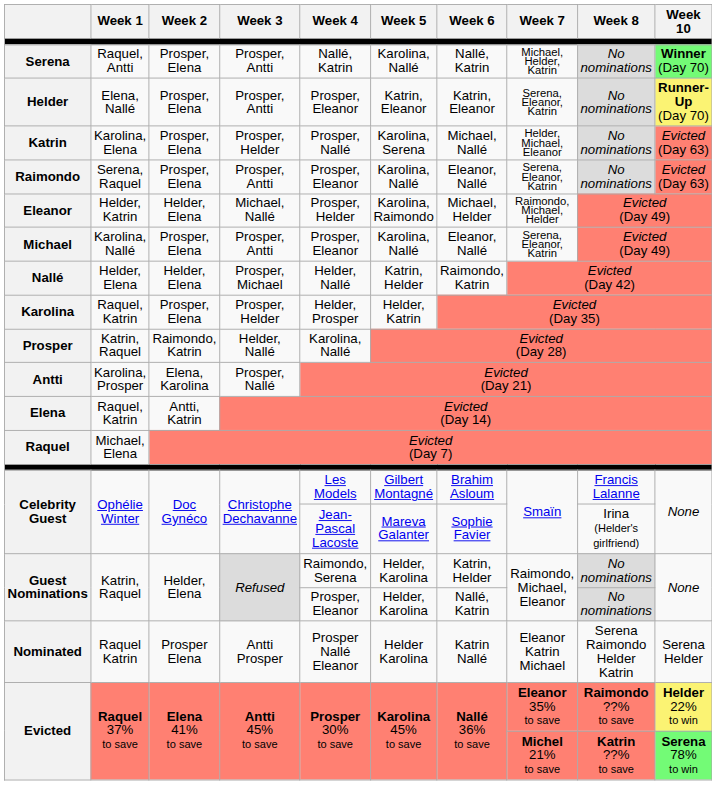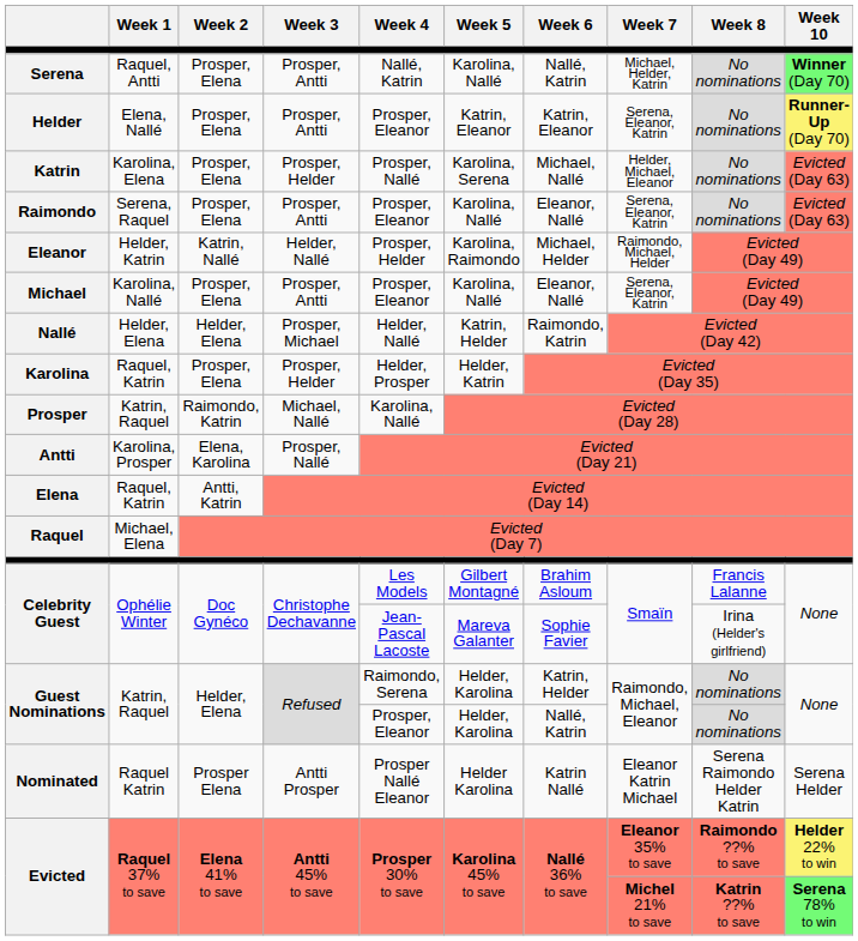 <table class="wikitable" style="text-align:center; font-size:90%; width:100%; line-height:15px;">
 <tr>
 <th style="width: 10%;"></th>
 <th style="width: 10%;">Week 1</th>
 <th style="width: 10%;">Week 2</th>
 <th style="width: 10%;">Week 3</th>
 <th style="width: 10%;">Week 4</th>
 <th style="width: 10%;">Week 5</th>
 <th style="width: 10%;">Week 6</th>
 <th style="width: 10%;">Week 7</th>
 <th style="width: 10%;">Week 8</th>
 <th colspan="2" style="width: 10%;">Week 10</th>
 </tr>
 <tr>
 <th style="background:#000000;" colspan="13"></th>
 </tr>
 <tr>
 <th>Serena</th>
 <td>Raquel,<br>Antti</td>
 <td>Prosper,<br>Elena</td>
 <td>Prosper,<br>Antti</td>
 <td>Nallé,<br>Katrin</td>
 <td>Karolina,<br>Nallé</td>
 <td>Nallé,<br>Katrin</td>
 <td style="line-height:10px; font-size:85%;">Michael,<br>Helder,<br>Katrin</td>
 <td style="background:#DCDCDC; text-align:center;"><em>No<br>nominations</em></td>
 <td style="background:#73FB76;" colspan="2"><strong>Winner</strong><br>(Day 70)</td>
 </tr>
 <tr>
 <th>Helder</th>
 <td>Elena,<br>Nallé</td>
 <td>Prosper,<br>Elena</td>
 <td>Prosper,<br>Antti</td>
 <td>Prosper,<br>Eleanor</td>
 <td>Katrin,<br>Eleanor</td>
 <td>Katrin,<br>Eleanor</td>
 <td style="line-height:10px; font-size:85%;">Serena,<br>Eleanor,<br>Katrin</td>
 <td style="background:#DCDCDC; text-align:center;"><em>No<br>nominations</em></td>
 <td style="background:#FBF373;" colspan="2"><strong>Runner-Up</strong><br>(Day 70)</td>
 </tr>
 <tr>
 <th>Katrin</th>
 <td>Karolina,<br>Elena</td>
 <td>Prosper,<br>Elena</td>
 <td>Prosper,<br>Helder</td>
 <td>Prosper,<br>Nallé</td>
 <td>Karolina,<br>Serena</td>
 <td>Michael,<br>Nallé</td>
 <td style="line-height:10px; font-size:85%;">Helder,<br>Michael,<br>Eleanor</td>
 <td style="background:#DCDCDC; text-align:center;"><em>No<br>nominations</em></td>
 <td style="background:#FF8072"  colspan="2"><em>Evicted</em><br>(Day 63)</td>
 </tr>
 <tr>
 <th>Raimondo</th>
 <td>Serena,<br>Raquel</td>
 <td>Prosper,<br>Elena</td>
 <td>Prosper,<br>Antti</td>
 <td>Prosper,<br>Eleanor</td>
 <td>Karolina,<br>Nallé</td>
 <td>Eleanor,<br>Nallé</td>
 <td style="line-height:10px; font-size:85%;">Serena,<br>Eleanor,<br>Katrin</td>
 <td style="background:#DCDCDC; text-align:center;"><em>No<br>nominations</em></td>
 <td style="background:#FF8072"  colspan="2"><em>Evicted</em><br>(Day 63)</td>
 </tr>
 <tr>
 <th>Eleanor</th>
 <td>Helder,<br>Katrin</td>
-<td>Helder,<br>Elena</td>
-<td>Michael,<br>Nallé</td>
+<td>Katrin,<br>Nallé</td>
+<td>Helder,<br>Nallé</td>
 <td>Prosper,<br>Helder</td>
 <td>Karolina,<br>Raimondo</td>
 <td>Michael,<br>Helder</td>
 <td style="line-height:10px; font-size:85%;">Raimondo,<br>Michael,<br>Helder</td>
 <td style="background:#FF8072"  colspan="4"><em>Evicted</em><br>(Day 49)</td>
 </tr>
 <tr>
 <th>Michael</th>
 <td>Karolina,<br>Nallé</td>
 <td>Prosper,<br>Elena</td>
 <td>Prosper,<br>Antti</td>
 <td>Prosper,<br>Eleanor</td>
 <td>Karolina,<br>Nallé</td>
 <td>Eleanor,<br>Nallé</td>
 <td style="line-height:10px; font-size:85%;">Serena,<br>Eleanor,<br>Katrin</td>
 <td style="background:#FF8072"  colspan="4"><em>Evicted</em><br>(Day 49)</td>
 </tr>
 <tr>
 <th>Nallé</th>
 <td>Helder,<br>Elena</td>
 <td>Helder,<br>Elena</td>
 <td>Prosper,<br>Michael</td>
 <td>Helder,<br>Nallé</td>
 <td>Katrin,<br>Helder</td>
 <td>Raimondo,<br>Katrin</td>
 <td style="background:#FF8072"  colspan="5"><em>Evicted</em><br>(Day 42)</td>
 </tr>
 <tr>
 <th>Karolina</th>
 <td>Raquel,<br>Katrin</td>
 <td>Prosper,<br>Elena</td>
 <td>Prosper,<br>Helder</td>
 <td>Helder,<br>Prosper</td>
 <td>Helder,<br>Katrin</td>
 <td style="background:#FF8072"  colspan="6"><em>Evicted</em><br>(Day 35)</td>
 </tr>
 <tr>
 <th>Prosper</th>
 <td>Katrin,<br>Raquel</td>
 <td>Raimondo,<br>Katrin</td>
-<td>Helder,<br>Nallé</td>
+<td>Michael,<br>Nallé</td>
 <td>Karolina,<br>Nallé</td>
 <td style="background:#FF8072"  colspan="7"><em>Evicted</em><br>(Day 28)</td>
 </tr>
 <tr>
 <th>Antti</th>
 <td>Karolina,<br>Prosper</td>
 <td>Elena,<br>Karolina</td>
 <td>Prosper,<br>Nallé</td>
 <td style="background:#FF8072"  colspan="8"><em>Evicted</em><br>(Day 21)</td>
 </tr>
 <tr>
 <th>Elena</th>
 <td>Raquel,<br>Katrin</td>
 <td>Antti,<br>Katrin</td>
 <td style="background:#FF8072"  colspan="9"><em>Evicted</em><br>(Day 14)</td>
 </tr>
 <tr>
 <th>Raquel</th>
 <td>Michael,<br>Elena</td>
 <td style="background:#FF8072"  colspan="10"><em>Evicted</em><br>(Day 7)</td>
 </tr>
 <tr>
 <th style="background:#000000;" colspan="13"></th>
 </tr>
 <tr>
 <th rowspan="2">Celebrity Guest</th>
 <td rowspan="2"><a href='#'>Ophélie Winter</a></td>
 <td rowspan="2"><a href='#'>Doc Gynéco</a></td>
 <td rowspan="2"><a href='#'>Christophe Dechavanne</a></td>
 <td rowspan="1"><a href='#'>Les Models</a></td>
 <td rowspan="1"><a href='#'>Gilbert Montagné</a></td>
 <td rowspan="1"><a href='#'>Brahim Asloum</a></td>
 <td rowspan="2"><a href='#'>Smaïn</a></td>
 <td rowspan="1"><a href='#'>Francis Lalanne</a></td>
 <td rowspan="2"><em>None</em></td>
 </tr>
 <tr>
 <td rowspan="1"><a href='#'>Jean-Pascal Lacoste</a></td>
 <td rowspan="1"><a href='#'>Mareva Galanter</a></td>
 <td rowspan="1"><a href='#'>Sophie Favier</a></td>
 <td rowspan="1">Irina<br><small>(Helder's girlfriend)</small></td>
 </tr>
 <tr>
 <th rowspan="2">Guest Nominations</th>
 <td rowspan="2">Katrin,<br>Raquel</td>
 <td rowspan="2">Helder,<br>Elena</td>
 <td rowspan="2" style="background:#DCDCDC; text-align:center;"><em>Refused</em></td>
 <td rowspan="1">Raimondo,<br>Serena</td>
 <td rowspan="1">Helder,<br>Karolina</td>
 <td rowspan="1">Katrin,<br>Helder</td>
 <td rowspan="2">Raimondo,<br>Michael,<br>Eleanor</td>
 <td rowspan="1" style="background:#DCDCDC; text-align:center;"><em>No<br>nominations</em></td>
 <td rowspan="2"><em>None</em></td>
 </tr>
 <tr>
 <td rowspan="1">Prosper,<br>Eleanor</td>
 <td rowspan="1">Helder,<br>Karolina</td>
 <td rowspan="1">Nallé,<br>Katrin</td>
 <td rowspan="1" style="background:#DCDCDC; text-align:center;"><em>No<br>nominations</em></td>
 </tr>
 <tr>
 <th>Nominated</th>
 <td>Raquel<br>Katrin</td>
 <td>Prosper<br>Elena</td>
 <td>Antti<br>Prosper</td>
 <td>Prosper<br>Nallé<br>Eleanor</td>
 <td>Helder<br>Karolina</td>
 <td>Katrin<br>Nallé</td>
 <td>Eleanor<br>Katrin<br>Michael</td>
 <td>Serena<br>Raimondo<br>Helder<br>Katrin</td>
 <td>Serena<br>Helder</td>
 </tr>
 <tr>
 <th rowspan="2">Evicted</th>
 <td style="background:#FF8072" rowspan="2"><strong>Raquel</strong><br>37%<br><small>to save</small></td>
 <td style="background:#FF8072" rowspan="2"><strong>Elena</strong><br>41%<br><small>to save</small></td>
 <td style="background:#FF8072" rowspan="2"><strong>Antti</strong><br>45%<br><small>to save</small></td>
 <td style="background:#FF8072" rowspan="2"><strong>Prosper</strong><br>30%<br><small>to save</small></td>
 <td style="background:#FF8072" rowspan="2"><strong>Karolina</strong><br>45%<br><small>to save</small></td>
 <td style="background:#FF8072" rowspan="2"><strong>Nallé</strong><br>36%<br><small>to save</small></td>
 <td style="background:#FF8072" rowspan="1"><strong>Eleanor</strong><br>35%<br><small>to save</small></td>
 <td style="background:#FF8072" rowspan="1"><strong>Raimondo</strong><br>??%<br><small>to save</small></td>
 <td colspan="2" style="background:#FBF373" rowspan="1"><strong>Helder</strong><br>22%<br><small>to win</small></td>
 </tr>
 <tr>
 <td style="background:#FF8072" rowspan="1"><strong>Michel</strong><br>21%<br><small>to save</small></td>
 <td style="background:#FF8072" rowspan="1"><strong>Katrin</strong><br>??%<br><small>to save</small></td>
 <td colspan="2" style="background:#73FB76" rowspan="1"><strong>Serena</strong><br>78%<br><small>to win</small></td>
 </tr>
 </table>
